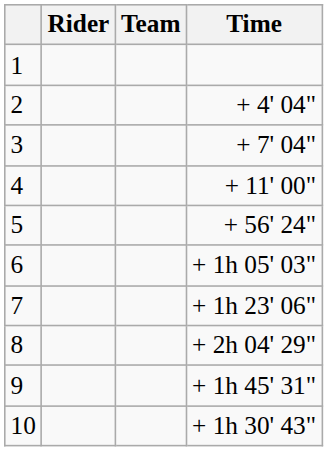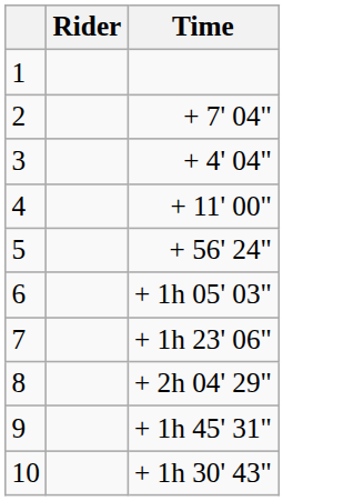 <table class="wikitable">
 <tr>
 <th></th>
 <th>Rider</th>
-<th>Team</th>
 <th>Time</th>
 </tr>
 <tr>
 <td>1</td>
 <td> </td>
-<td></td>
 <td align=right></td>
 </tr>
 <tr>
 <td>2</td>
 <td></td>
+<td align=right>+ 7' 04"</td>
+</tr>
+<tr>
+<td>3</td>
 <td></td>
 <td align=right>+ 4' 04"</td>
 </tr>
 <tr>
-<td>3</td>
-<td></td>
-<td></td>
-<td align=right>+ 7' 04"</td>
-</tr>
-<tr>
 <td>4</td>
-<td></td>
 <td></td>
 <td align=right>+ 11' 00"</td>
 </tr>
 <tr>
 <td>5</td>
 <td></td>
-<td></td>
 <td align=right>+ 56' 24"</td>
 </tr>
 <tr>
 <td>6</td>
-<td></td>
 <td></td>
 <td align=right>+ 1h 05' 03"</td>
 </tr>
 <tr>
 <td>7</td>
 <td></td>
-<td></td>
 <td align=right>+ 1h 23' 06"</td>
 </tr>
 <tr>
 <td>8</td>
-<td></td>
 <td></td>
 <td align=right>+ 2h 04' 29"</td>
 </tr>
 <tr>
 <td>9</td>
 <td></td>
-<td></td>
 <td align=right>+ 1h 45' 31"</td>
 </tr>
 <tr>
 <td>10</td>
 <td></td>
-<td></td>
 <td align=right>+ 1h 30' 43"</td>
 </tr>
 </table>
